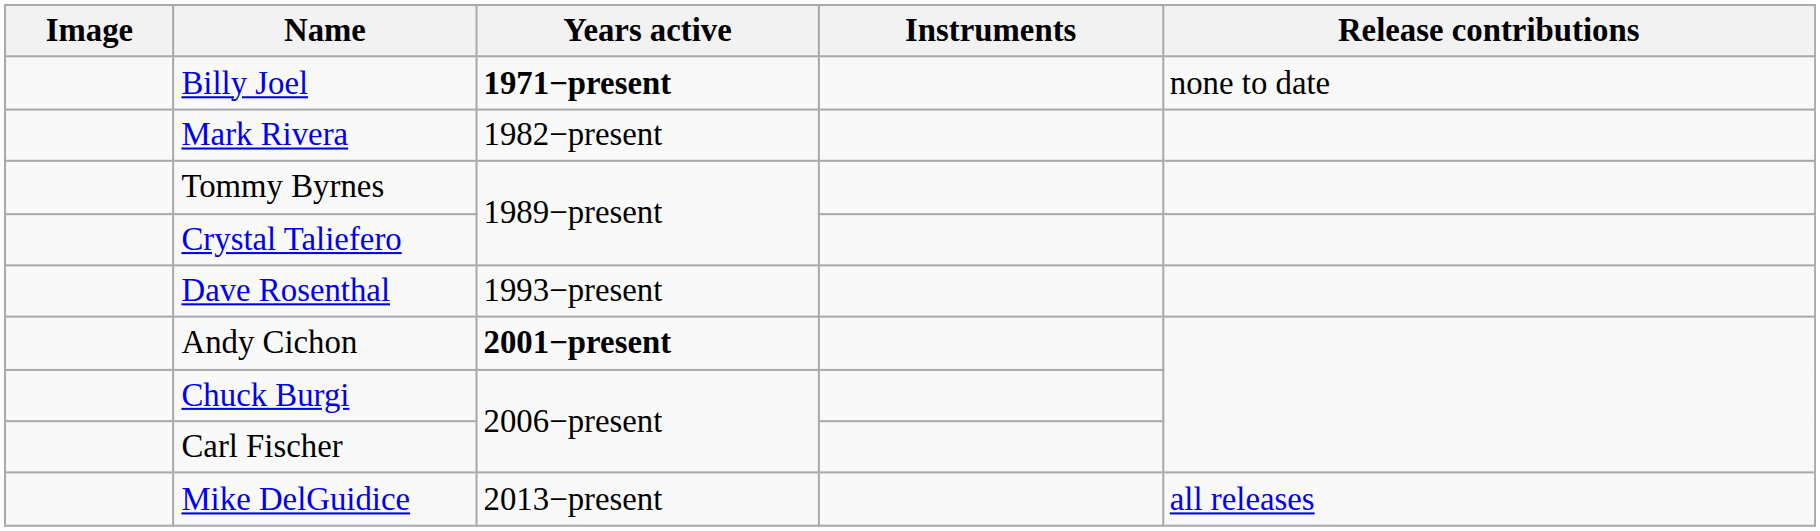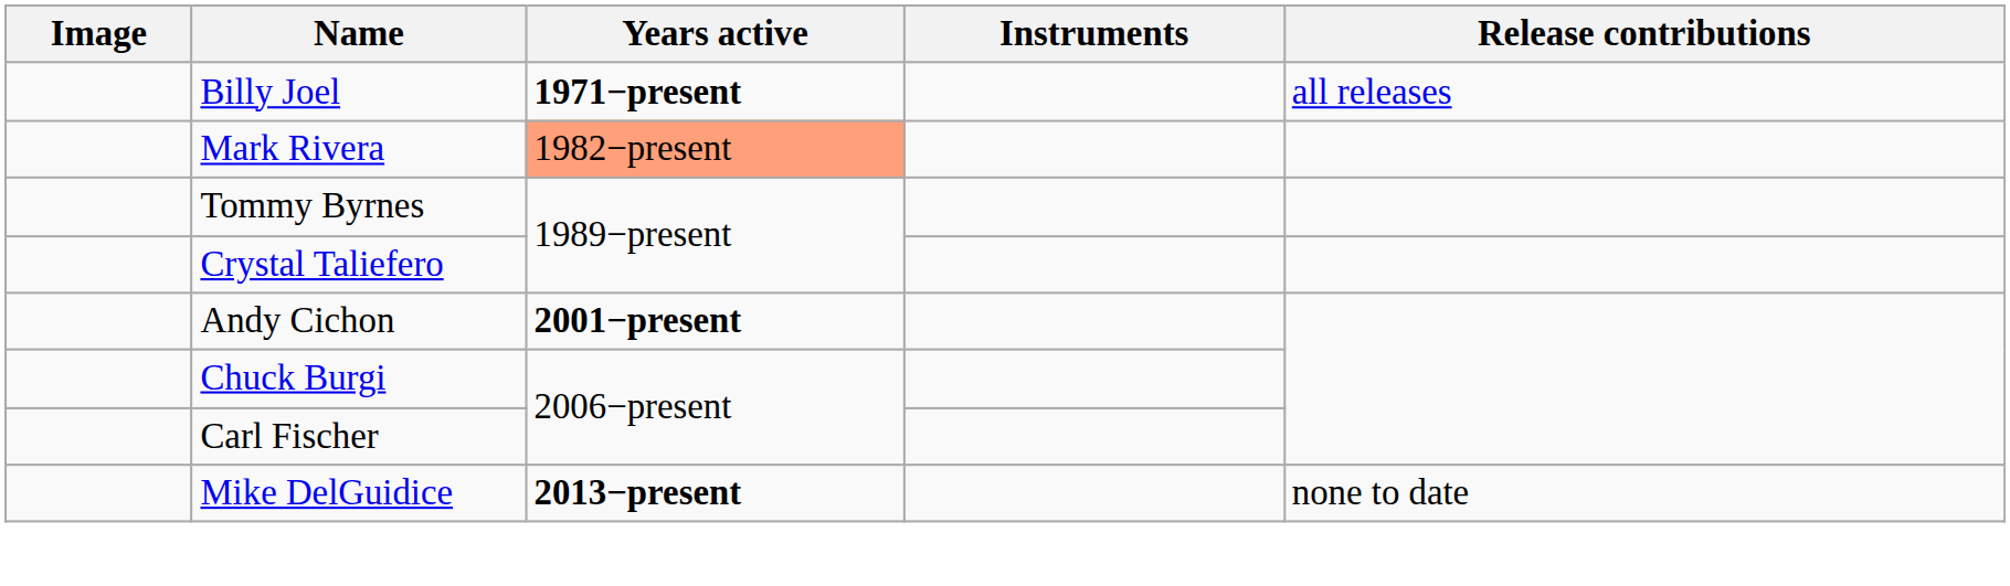 <table class="wikitable" width="100%" border="1">
 <tr>
 <th width="75">Image</th>
 <th width="140">Name</th>
 <th width="160">Years active</th>
 <th width="160">Instruments</th>
 <th>Release contributions</th>
 </tr>
 <tr>
 <td></td>
 <td><a href='#'>Billy Joel</a></td>
 <td><strong>1971−present</strong></td>
 <td></td>
-<td>none to date</td>
+<td><a href='#'>all releases</a></td>
 </tr>
 <tr>
 <td></td>
 <td><a href='#'>Mark Rivera</a></td>
-<td>1982−present</td>
+<td style="background: lightsalmon;">1982−present</td>
 <td></td>
 <td></td>
 </tr>
 <tr>
 <td></td>
 <td>Tommy Byrnes</td>
 <td rowspan="2">1989−present</td>
 <td></td>
 <td></td>
 </tr>
 <tr>
 <td></td>
 <td><a href='#'>Crystal Taliefero</a></td>
-<td></td>
-<td></td>
-</tr>
-<tr>
-<td></td>
-<td><a href='#'>Dave Rosenthal</a></td>
-<td>1993−present</td>
 <td></td>
 <td></td>
 </tr>
 <tr>
 <td></td>
 <td>Andy Cichon</td>
 <td><strong>2001−present</strong></td>
 <td></td>
 <td rowspan="3"></td>
 </tr>
 <tr>
 <td></td>
 <td><a href='#'>Chuck Burgi</a></td>
 <td rowspan="2">2006−present</td>
 <td></td>
 </tr>
 <tr>
 <td></td>
 <td>Carl Fischer</td>
 <td></td>
 </tr>
 <tr>
 <td></td>
 <td><a href='#'>Mike DelGuidice</a></td>
-<td>2013−present</td>
+<td><strong>2013−present</strong></td>
 <td></td>
-<td><a href='#'>all releases</a></td>
+<td>none to date</td>
 </tr>
 </table>
